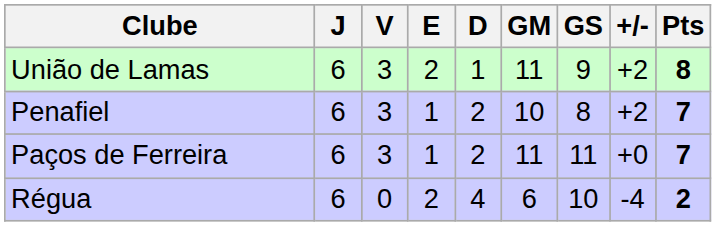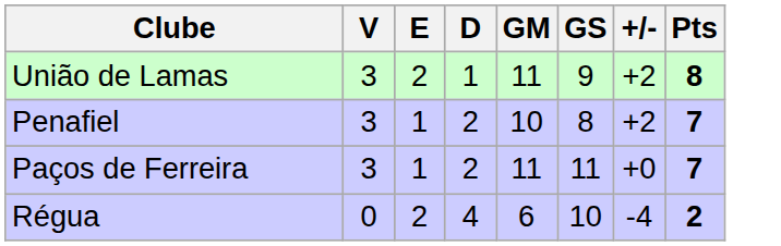 <table class="wikitable" style="text-align: center;">
 <tr>
 <th width=175>Clube</th>
-<th width=20>J</th>
 <th width=20>V</th>
 <th width=20>E</th>
 <th width=20>D</th>
 <th width=20>GM</th>
 <th width=20>GS</th>
 <th width=20>+/-</th>
 <th width=20>Pts</th>
 </tr>
 <tr bgcolor=#ccffcc>
 <td align=left>União de Lamas</td>
-<td>6</td>
 <td>3</td>
 <td>2</td>
 <td>1</td>
 <td>11</td>
 <td>9</td>
 <td>+2</td>
 <td><strong>8</strong></td>
 </tr>
 <tr bgcolor=#ccccff>
 <td align=left>Penafiel</td>
-<td>6</td>
 <td>3</td>
 <td>1</td>
 <td>2</td>
 <td>10</td>
 <td>8</td>
 <td>+2</td>
 <td><strong>7</strong></td>
 </tr>
 <tr bgcolor=#ccccff>
 <td align=left>Paços de Ferreira</td>
-<td>6</td>
 <td>3</td>
 <td>1</td>
 <td>2</td>
 <td>11</td>
 <td>11</td>
 <td>+0</td>
 <td><strong>7</strong></td>
 </tr>
 <tr bgcolor=#ccccff>
 <td align=left>Régua</td>
-<td>6</td>
 <td>0</td>
 <td>2</td>
 <td>4</td>
 <td>6</td>
 <td>10</td>
 <td>-4</td>
 <td><strong>2</strong></td>
 </tr>
 </table>
